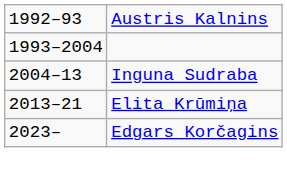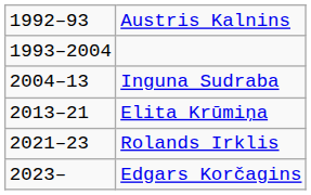 <table class="wikitable">
 <tr>
 <td>1992–93</td>
 <td><a href='#'>Austris Kalnins</a></td>
 </tr>
 <tr>
 <td>1993–2004</td>
 <td></td>
 </tr>
 <tr>
 <td>2004–13</td>
 <td><a href='#'>Inguna Sudraba</a></td>
 </tr>
 <tr>
 <td>2013–21</td>
 <td><a href='#'>Elita Krūmiņa</a></td>
 </tr>
 <tr>
+<td>2021–23</td>
+<td><a href='#'>Rolands Irklis</a></td>
+</tr>
+<tr>
 <td>2023–</td>
 <td><a href='#'>Edgars Korčagins</a></td>
 </tr>
 </table>
